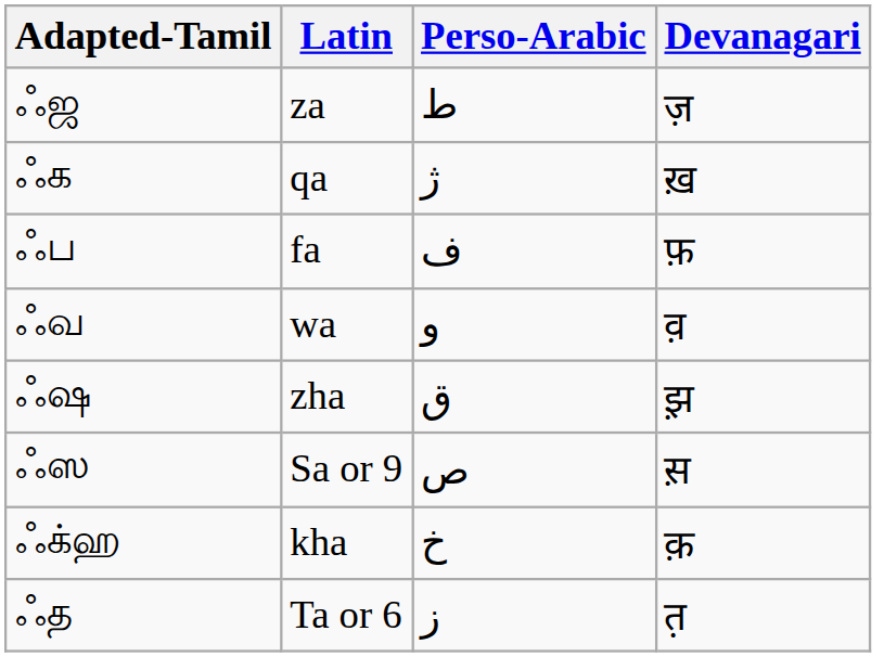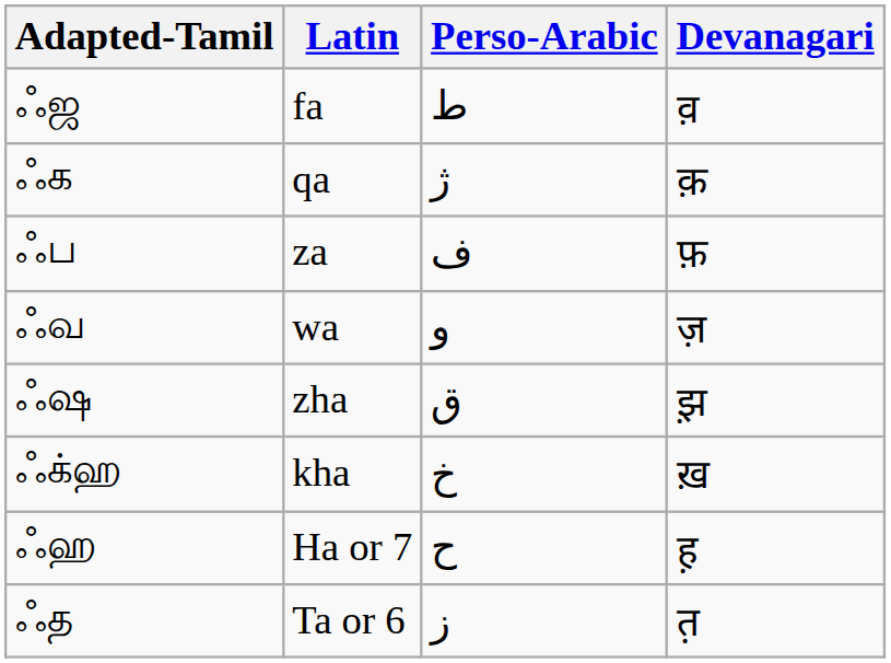 <table class="wikitable">
 <tr style="font-weight:bold;">
 <th>Adapted-Tamil</th>
 <th><a href='#'>Latin</a></th>
 <th><a href='#'>Perso-Arabic</a></th>
 <th><a href='#'>Devanagari</a></th>
 </tr>
 <tr>
 <td>ஃஜ</td>
-<td>za</td>
+<td>fa</td>
 <td>ط</td>
-<td>ज़</td>
+<td>व़</td>
 </tr>
 <tr>
 <td>ஃக</td>
 <td>qa</td>
 <td>ژ</td>
-<td>ख़</td>
+<td>क़</td>
 </tr>
 <tr>
 <td>ஃப</td>
-<td>fa</td>
+<td>za</td>
 <td>ف</td>
 <td>फ़</td>
 </tr>
 <tr>
 <td>ஃவ</td>
 <td>wa</td>
 <td>و</td>
-<td>व़</td>
+<td>ज़</td>
 </tr>
 <tr>
 <td>ஃஷ</td>
 <td>zha</td>
 <td>ق</td>
 <td>झ़</td>
 </tr>
 <tr>
-<td>ஃஸ</td>
-<td>Sa or 9</td>
-<td>ص</td>
-<td>स़</td>
-</tr>
-<tr>
 <td>ஃக்ஹ</td>
 <td>kha</td>
 <td>خ</td>
-<td>क़</td>
+<td>ख़</td>
+</tr>
+<tr>
+<td>ஃஹ</td>
+<td>Ha or 7</td>
+<td>ح</td>
+<td>ह़</td>
 </tr>
 <tr>
 <td>ஃத</td>
 <td>Ta or 6</td>
 <td>ز</td>
 <td>त़</td>
 </tr>
 </table>
